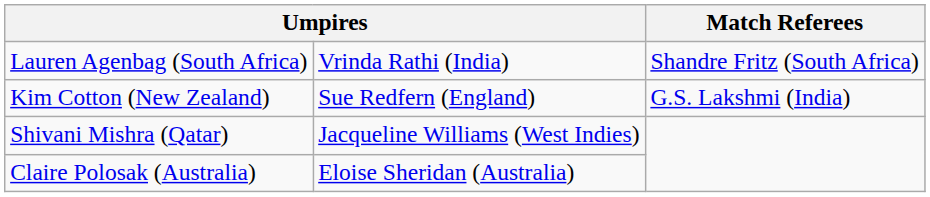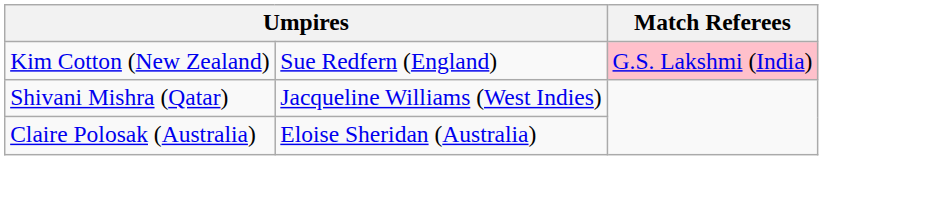 <table class="wikitable">
 <tr>
 <th colspan="2">Umpires</th>
 <th>Match Referees</th>
 </tr>
 <tr>
-<td> <a href='#'>Lauren Agenbag</a> (<a href='#'>South Africa</a>)</td>
-<td> <a href='#'>Vrinda Rathi</a> (<a href='#'>India</a>)</td>
-<td> <a href='#'>Shandre Fritz</a> (<a href='#'>South Africa</a>)</td>
-</tr>
-<tr>
 <td> <a href='#'>Kim Cotton</a> (<a href='#'>New Zealand</a>)</td>
 <td> <a href='#'>Sue Redfern</a> (<a href='#'>England</a>)</td>
-<td> <a href='#'>G.S. Lakshmi</a> (<a href='#'>India</a>)</td>
+<td style="background: pink;"> <a href='#'>G.S. Lakshmi</a> (<a href='#'>India</a>)</td>
 </tr>
 <tr>
 <td> <a href='#'>Shivani Mishra</a> (<a href='#'>Qatar</a>)</td>
 <td> <a href='#'>Jacqueline Williams</a> (<a href='#'>West Indies</a>)</td>
 </tr>
 <tr>
 <td> <a href='#'>Claire Polosak</a> (<a href='#'>Australia</a>)</td>
 <td> <a href='#'>Eloise Sheridan</a> (<a href='#'>Australia</a>)</td>
 </tr>
 </table>
